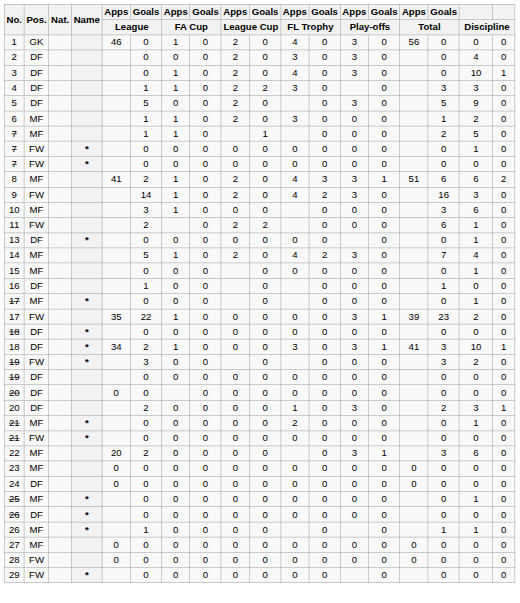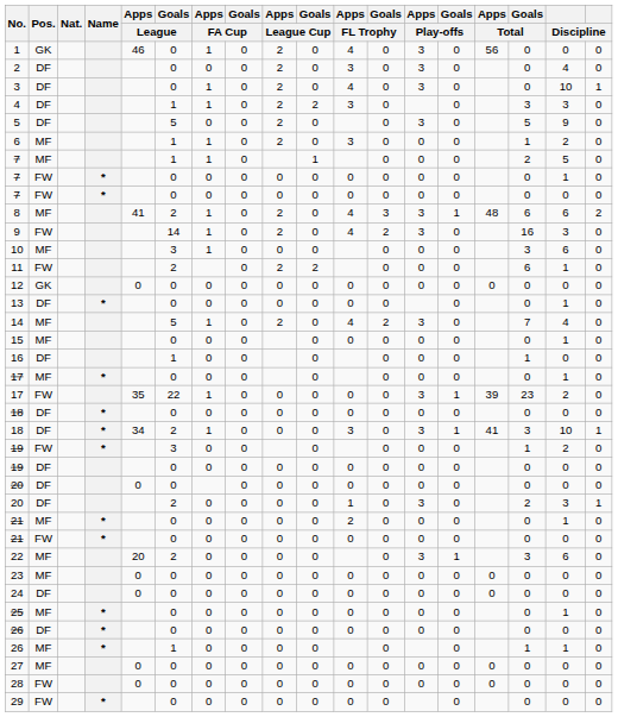 <table class="wikitable sortable plainrowheaders" style="text-align:center">
 <tr>
 <th scope="col" rowspan="2">No.</th>
 <th scope="col" rowspan="2">Pos.</th>
 <th scope="col" rowspan="2">Nat.</th>
 <th scope="col" rowspan="2">Name</th>
 <th scope="col">Apps</th>
 <th scope="col">Goals</th>
 <th scope="col">Apps</th>
 <th scope="col">Goals</th>
 <th scope="col">Apps</th>
 <th scope="col">Goals</th>
 <th scope="col">Apps</th>
 <th scope="col">Goals</th>
 <th scope="col">Apps</th>
 <th scope="col">Goals</th>
 <th scope="col">Apps</th>
 <th scope="col">Goals</th>
 <th scope="col"></th>
 <th scope="col"></th>
 </tr>
 <tr class="unsortable">
 <th colspan="2" width="85">League</th>
 <th colspan="2" width="85">FA Cup</th>
 <th colspan="2" width="85">League Cup</th>
 <th colspan="2" width="85">FL Trophy</th>
 <th colspan="2" width="85">Play-offs</th>
 <th colspan="2" width="85">Total</th>
 <th colspan="2" width="85">Discipline</th>
 </tr>
 <tr>
 <td>1</td>
 <td>GK</td>
 <td></td>
 <th scope="row"></th>
 <td>46</td>
 <td>0</td>
 <td>1</td>
 <td>0</td>
 <td>2</td>
 <td>0</td>
 <td>4</td>
 <td>0</td>
 <td>3</td>
 <td>0</td>
 <td>56</td>
 <td>0</td>
 <td>0</td>
 <td>0</td>
 </tr>
 <tr>
 <td>2</td>
 <td>DF</td>
 <td></td>
 <th scope="row"></th>
 <td></td>
 <td>0</td>
 <td>0</td>
 <td>0</td>
 <td>2</td>
 <td>0</td>
 <td>3</td>
 <td>0</td>
 <td>3</td>
 <td>0</td>
 <td></td>
 <td>0</td>
 <td>4</td>
 <td>0</td>
 </tr>
 <tr>
 <td>3</td>
 <td>DF</td>
 <td></td>
 <th scope="row"></th>
 <td></td>
 <td>0</td>
 <td>1</td>
 <td>0</td>
 <td>2</td>
 <td>0</td>
 <td>4</td>
 <td>0</td>
 <td>3</td>
 <td>0</td>
 <td></td>
 <td>0</td>
 <td>10</td>
 <td>1</td>
 </tr>
 <tr>
 <td>4</td>
 <td>DF</td>
 <td></td>
 <th scope="row"></th>
 <td></td>
 <td>1</td>
 <td>1</td>
 <td>0</td>
 <td>2</td>
 <td>2</td>
 <td>3</td>
 <td>0</td>
 <td></td>
 <td>0</td>
 <td></td>
 <td>3</td>
 <td>3</td>
 <td>0</td>
 </tr>
 <tr>
 <td>5</td>
 <td>DF</td>
 <td></td>
 <th scope="row"></th>
 <td></td>
 <td>5</td>
 <td>0</td>
 <td>0</td>
 <td>2</td>
 <td>0</td>
 <td></td>
 <td>0</td>
 <td>3</td>
 <td>0</td>
 <td></td>
 <td>5</td>
 <td>9</td>
 <td>0</td>
 </tr>
 <tr>
 <td>6</td>
 <td>MF</td>
 <td></td>
 <th scope="row"></th>
 <td></td>
 <td>1</td>
 <td>1</td>
 <td>0</td>
 <td>2</td>
 <td>0</td>
 <td>3</td>
 <td>0</td>
 <td>0</td>
 <td>0</td>
 <td></td>
 <td>1</td>
 <td>2</td>
 <td>0</td>
 </tr>
 <tr>
 <td><s>7</s> </td>
 <td>MF</td>
 <td></td>
 <th scope="row"></th>
 <td></td>
 <td>1</td>
 <td>1</td>
 <td>0</td>
 <td></td>
 <td>1</td>
 <td></td>
 <td>0</td>
 <td>0</td>
 <td>0</td>
 <td></td>
 <td>2</td>
 <td>5</td>
 <td>0</td>
 </tr>
 <tr>
 <td><s>7</s> </td>
 <td>FW</td>
 <td></td>
 <th scope="row"><em></em> *</th>
 <td></td>
 <td>0</td>
 <td>0</td>
 <td>0</td>
 <td>0</td>
 <td>0</td>
 <td>0</td>
 <td>0</td>
 <td>0</td>
 <td>0</td>
 <td></td>
 <td>0</td>
 <td>1</td>
 <td>0</td>
 </tr>
 <tr>
 <td><s>7</s> </td>
 <td>FW</td>
 <td></td>
 <th scope="row"><em></em> *</th>
 <td></td>
 <td>0</td>
 <td>0</td>
 <td>0</td>
 <td>0</td>
 <td>0</td>
 <td>0</td>
 <td>0</td>
 <td>0</td>
 <td>0</td>
 <td></td>
 <td>0</td>
 <td>0</td>
 <td>0</td>
 </tr>
 <tr>
 <td>8</td>
 <td>MF</td>
 <td></td>
 <th scope="row"></th>
 <td>41</td>
 <td>2</td>
 <td>1</td>
 <td>0</td>
 <td>2</td>
 <td>0</td>
 <td>4</td>
 <td>3</td>
 <td>3</td>
 <td>1</td>
-<td>51</td>
+<td>48</td>
 <td>6</td>
 <td>6</td>
 <td>2</td>
 </tr>
 <tr>
 <td>9</td>
 <td>FW</td>
 <td></td>
 <th scope="row"></th>
 <td></td>
 <td>14</td>
 <td>1</td>
 <td>0</td>
 <td>2</td>
 <td>0</td>
 <td>4</td>
 <td>2</td>
 <td>3</td>
 <td>0</td>
 <td></td>
 <td>16</td>
 <td>3</td>
 <td>0</td>
 </tr>
 <tr>
 <td>10</td>
 <td>MF</td>
 <td></td>
 <th scope="row"></th>
 <td></td>
 <td>3</td>
 <td>1</td>
 <td>0</td>
 <td>0</td>
 <td>0</td>
 <td></td>
 <td>0</td>
 <td>0</td>
 <td>0</td>
 <td></td>
 <td>3</td>
 <td>6</td>
 <td>0</td>
 </tr>
 <tr>
 <td>11</td>
 <td>FW</td>
 <td></td>
 <th scope="row"></th>
 <td></td>
 <td>2</td>
 <td></td>
 <td>0</td>
 <td>2</td>
 <td>2</td>
 <td></td>
 <td>0</td>
 <td>0</td>
 <td>0</td>
 <td></td>
 <td>6</td>
 <td>1</td>
+<td>0</td>
+</tr>
+<tr>
+<td>12</td>
+<td>GK</td>
+<td></td>
+<th scope="row"></th>
+<td>0</td>
+<td>0</td>
+<td>0</td>
+<td>0</td>
+<td>0</td>
+<td>0</td>
+<td>0</td>
+<td>0</td>
+<td>0</td>
+<td>0</td>
+<td>0</td>
+<td>0</td>
+<td>0</td>
 <td>0</td>
 </tr>
 <tr>
 <td>13</td>
 <td>DF</td>
 <td></td>
 <th scope="row"><em></em> *</th>
 <td></td>
 <td>0</td>
 <td>0</td>
 <td>0</td>
 <td>0</td>
 <td>0</td>
 <td>0</td>
 <td>0</td>
 <td></td>
 <td>0</td>
 <td></td>
 <td>0</td>
 <td>1</td>
 <td>0</td>
 </tr>
 <tr>
 <td>14</td>
 <td>MF</td>
 <td></td>
 <th scope="row"></th>
 <td></td>
 <td>5</td>
 <td>1</td>
 <td>0</td>
 <td>2</td>
 <td>0</td>
 <td>4</td>
 <td>2</td>
 <td>3</td>
 <td>0</td>
 <td></td>
 <td>7</td>
 <td>4</td>
 <td>0</td>
 </tr>
 <tr>
 <td>15</td>
 <td>MF</td>
 <td></td>
 <th scope="row"></th>
 <td></td>
 <td>0</td>
 <td>0</td>
 <td>0</td>
 <td></td>
 <td>0</td>
 <td>0</td>
 <td>0</td>
 <td>0</td>
 <td>0</td>
 <td></td>
 <td>0</td>
 <td>1</td>
 <td>0</td>
 </tr>
 <tr>
 <td>16</td>
 <td>DF</td>
 <td></td>
 <th scope="row"></th>
 <td></td>
 <td>1</td>
 <td>0</td>
 <td>0</td>
 <td></td>
 <td>0</td>
 <td></td>
 <td>0</td>
 <td>0</td>
 <td>0</td>
 <td></td>
 <td>1</td>
 <td>0</td>
 <td>0</td>
 </tr>
 <tr>
 <td><s>17</s> </td>
 <td>MF</td>
 <td></td>
 <th scope="row"><em></em> *</th>
 <td></td>
 <td>0</td>
 <td>0</td>
 <td>0</td>
 <td></td>
 <td>0</td>
 <td></td>
 <td>0</td>
 <td>0</td>
 <td>0</td>
 <td></td>
 <td>0</td>
 <td>1</td>
 <td>0</td>
 </tr>
 <tr>
 <td>17</td>
 <td>FW</td>
 <td></td>
 <th scope="row"></th>
 <td>35</td>
 <td>22</td>
 <td>1</td>
 <td>0</td>
 <td>0</td>
 <td>0</td>
 <td>0</td>
 <td>0</td>
 <td>3</td>
 <td>1</td>
 <td>39</td>
 <td>23</td>
 <td>2</td>
 <td>0</td>
 </tr>
 <tr>
 <td><s>18</s> </td>
 <td>DF</td>
 <td></td>
 <th scope="row"><em></em> *</th>
 <td></td>
 <td>0</td>
 <td>0</td>
 <td>0</td>
 <td>0</td>
 <td>0</td>
 <td>0</td>
 <td>0</td>
 <td>0</td>
 <td>0</td>
 <td></td>
 <td>0</td>
 <td>0</td>
 <td>0</td>
 </tr>
 <tr>
 <td>18</td>
 <td>DF</td>
 <td></td>
 <th scope="row"><em></em> *</th>
 <td>34</td>
 <td>2</td>
 <td>1</td>
 <td>0</td>
 <td>0</td>
 <td>0</td>
 <td>3</td>
 <td>0</td>
 <td>3</td>
 <td>1</td>
 <td>41</td>
 <td>3</td>
 <td>10</td>
 <td>1</td>
 </tr>
 <tr>
 <td><s>19</s> </td>
 <td>FW</td>
 <td></td>
 <th scope="row"><em></em> *</th>
 <td></td>
 <td>3</td>
 <td>0</td>
 <td>0</td>
 <td></td>
 <td>0</td>
 <td></td>
 <td>0</td>
 <td>0</td>
 <td>0</td>
 <td></td>
-<td>3</td>
+<td>1</td>
 <td>2</td>
 <td>0</td>
 </tr>
 <tr>
 <td><s>19</s> </td>
 <td>DF</td>
 <td></td>
 <th scope="row"></th>
 <td></td>
 <td>0</td>
 <td>0</td>
 <td>0</td>
 <td>0</td>
 <td>0</td>
 <td>0</td>
 <td>0</td>
 <td>0</td>
 <td>0</td>
 <td></td>
 <td>0</td>
 <td>0</td>
 <td>0</td>
 </tr>
 <tr>
 <td><s>20</s> </td>
 <td>DF</td>
 <td></td>
 <th scope="row"></th>
 <td>0</td>
 <td>0</td>
 <td></td>
 <td>0</td>
 <td>0</td>
 <td>0</td>
 <td>0</td>
 <td>0</td>
 <td>0</td>
 <td>0</td>
 <td></td>
 <td>0</td>
 <td>0</td>
 <td>0</td>
 </tr>
 <tr>
 <td>20</td>
 <td>DF</td>
 <td></td>
 <th scope="row"></th>
 <td></td>
 <td>2</td>
 <td>0</td>
 <td>0</td>
 <td>0</td>
 <td>0</td>
 <td>1</td>
 <td>0</td>
 <td>3</td>
 <td>0</td>
 <td></td>
 <td>2</td>
 <td>3</td>
 <td>1</td>
 </tr>
 <tr>
 <td><s>21</s> </td>
 <td>MF</td>
 <td></td>
 <th scope="row"><em></em> *</th>
 <td></td>
 <td>0</td>
 <td>0</td>
 <td>0</td>
 <td>0</td>
 <td>0</td>
 <td>2</td>
 <td>0</td>
 <td>0</td>
 <td>0</td>
 <td></td>
 <td>0</td>
 <td>1</td>
 <td>0</td>
 </tr>
 <tr>
 <td><s>21</s> </td>
 <td>FW</td>
 <td></td>
 <th scope="row"><em></em> *</th>
 <td></td>
 <td>0</td>
 <td>0</td>
 <td>0</td>
 <td>0</td>
 <td>0</td>
 <td>0</td>
 <td>0</td>
 <td>0</td>
 <td>0</td>
 <td></td>
 <td>0</td>
 <td>0</td>
 <td>0</td>
 </tr>
 <tr>
 <td>22</td>
 <td>MF</td>
 <td></td>
 <th scope="row"></th>
 <td>20</td>
 <td>2</td>
 <td>0</td>
 <td>0</td>
 <td>0</td>
 <td>0</td>
 <td></td>
 <td>0</td>
 <td>3</td>
 <td>1</td>
 <td></td>
 <td>3</td>
 <td>6</td>
 <td>0</td>
 </tr>
 <tr>
 <td>23</td>
 <td>MF</td>
 <td></td>
 <th scope="row"></th>
 <td>0</td>
 <td>0</td>
 <td>0</td>
 <td>0</td>
 <td>0</td>
 <td>0</td>
 <td>0</td>
 <td>0</td>
 <td>0</td>
 <td>0</td>
 <td>0</td>
 <td>0</td>
 <td>0</td>
 <td>0</td>
 </tr>
 <tr>
 <td>24</td>
 <td>DF</td>
 <td></td>
 <th scope="row"></th>
 <td>0</td>
 <td>0</td>
 <td>0</td>
 <td>0</td>
 <td>0</td>
 <td>0</td>
 <td>0</td>
 <td>0</td>
 <td>0</td>
 <td>0</td>
 <td>0</td>
 <td>0</td>
 <td>0</td>
 <td>0</td>
 </tr>
 <tr>
 <td><s>25</s> </td>
 <td>MF</td>
 <td></td>
 <th scope="row"><em></em> *</th>
 <td></td>
 <td>0</td>
 <td>0</td>
 <td>0</td>
 <td>0</td>
 <td>0</td>
 <td>0</td>
 <td>0</td>
 <td>0</td>
 <td>0</td>
 <td></td>
 <td>0</td>
 <td>1</td>
 <td>0</td>
 </tr>
 <tr>
 <td><s>26</s> </td>
 <td>DF</td>
 <td></td>
 <th scope="row"><em></em> *</th>
 <td></td>
 <td>0</td>
 <td>0</td>
 <td>0</td>
 <td>0</td>
 <td>0</td>
 <td>0</td>
 <td>0</td>
 <td>0</td>
 <td>0</td>
 <td></td>
 <td>0</td>
 <td>0</td>
 <td>0</td>
 </tr>
 <tr>
 <td>26</td>
 <td>MF</td>
 <td></td>
 <th scope="row"><em></em> *</th>
 <td></td>
 <td>1</td>
 <td>0</td>
 <td>0</td>
 <td>0</td>
 <td>0</td>
 <td></td>
 <td>0</td>
 <td></td>
 <td>0</td>
 <td></td>
 <td>1</td>
 <td>1</td>
 <td>0</td>
 </tr>
 <tr>
 <td>27</td>
 <td>MF</td>
 <td></td>
 <th scope="row"></th>
 <td>0</td>
 <td>0</td>
 <td>0</td>
 <td>0</td>
 <td>0</td>
 <td>0</td>
 <td>0</td>
 <td>0</td>
 <td>0</td>
 <td>0</td>
 <td>0</td>
 <td>0</td>
 <td>0</td>
 <td>0</td>
 </tr>
 <tr>
 <td>28</td>
 <td>FW</td>
 <td></td>
 <th scope="row"></th>
 <td>0</td>
 <td>0</td>
 <td>0</td>
 <td>0</td>
 <td>0</td>
 <td>0</td>
 <td>0</td>
 <td>0</td>
 <td>0</td>
 <td>0</td>
 <td>0</td>
 <td>0</td>
 <td>0</td>
 <td>0</td>
 </tr>
 <tr>
 <td>29</td>
 <td>FW</td>
 <td></td>
 <th scope="row"><em></em> *</th>
 <td></td>
 <td>0</td>
 <td>0</td>
 <td>0</td>
 <td>0</td>
 <td>0</td>
 <td>0</td>
 <td>0</td>
 <td></td>
 <td>0</td>
 <td></td>
 <td>0</td>
 <td>0</td>
 <td>0</td>
 </tr>
 </table>
